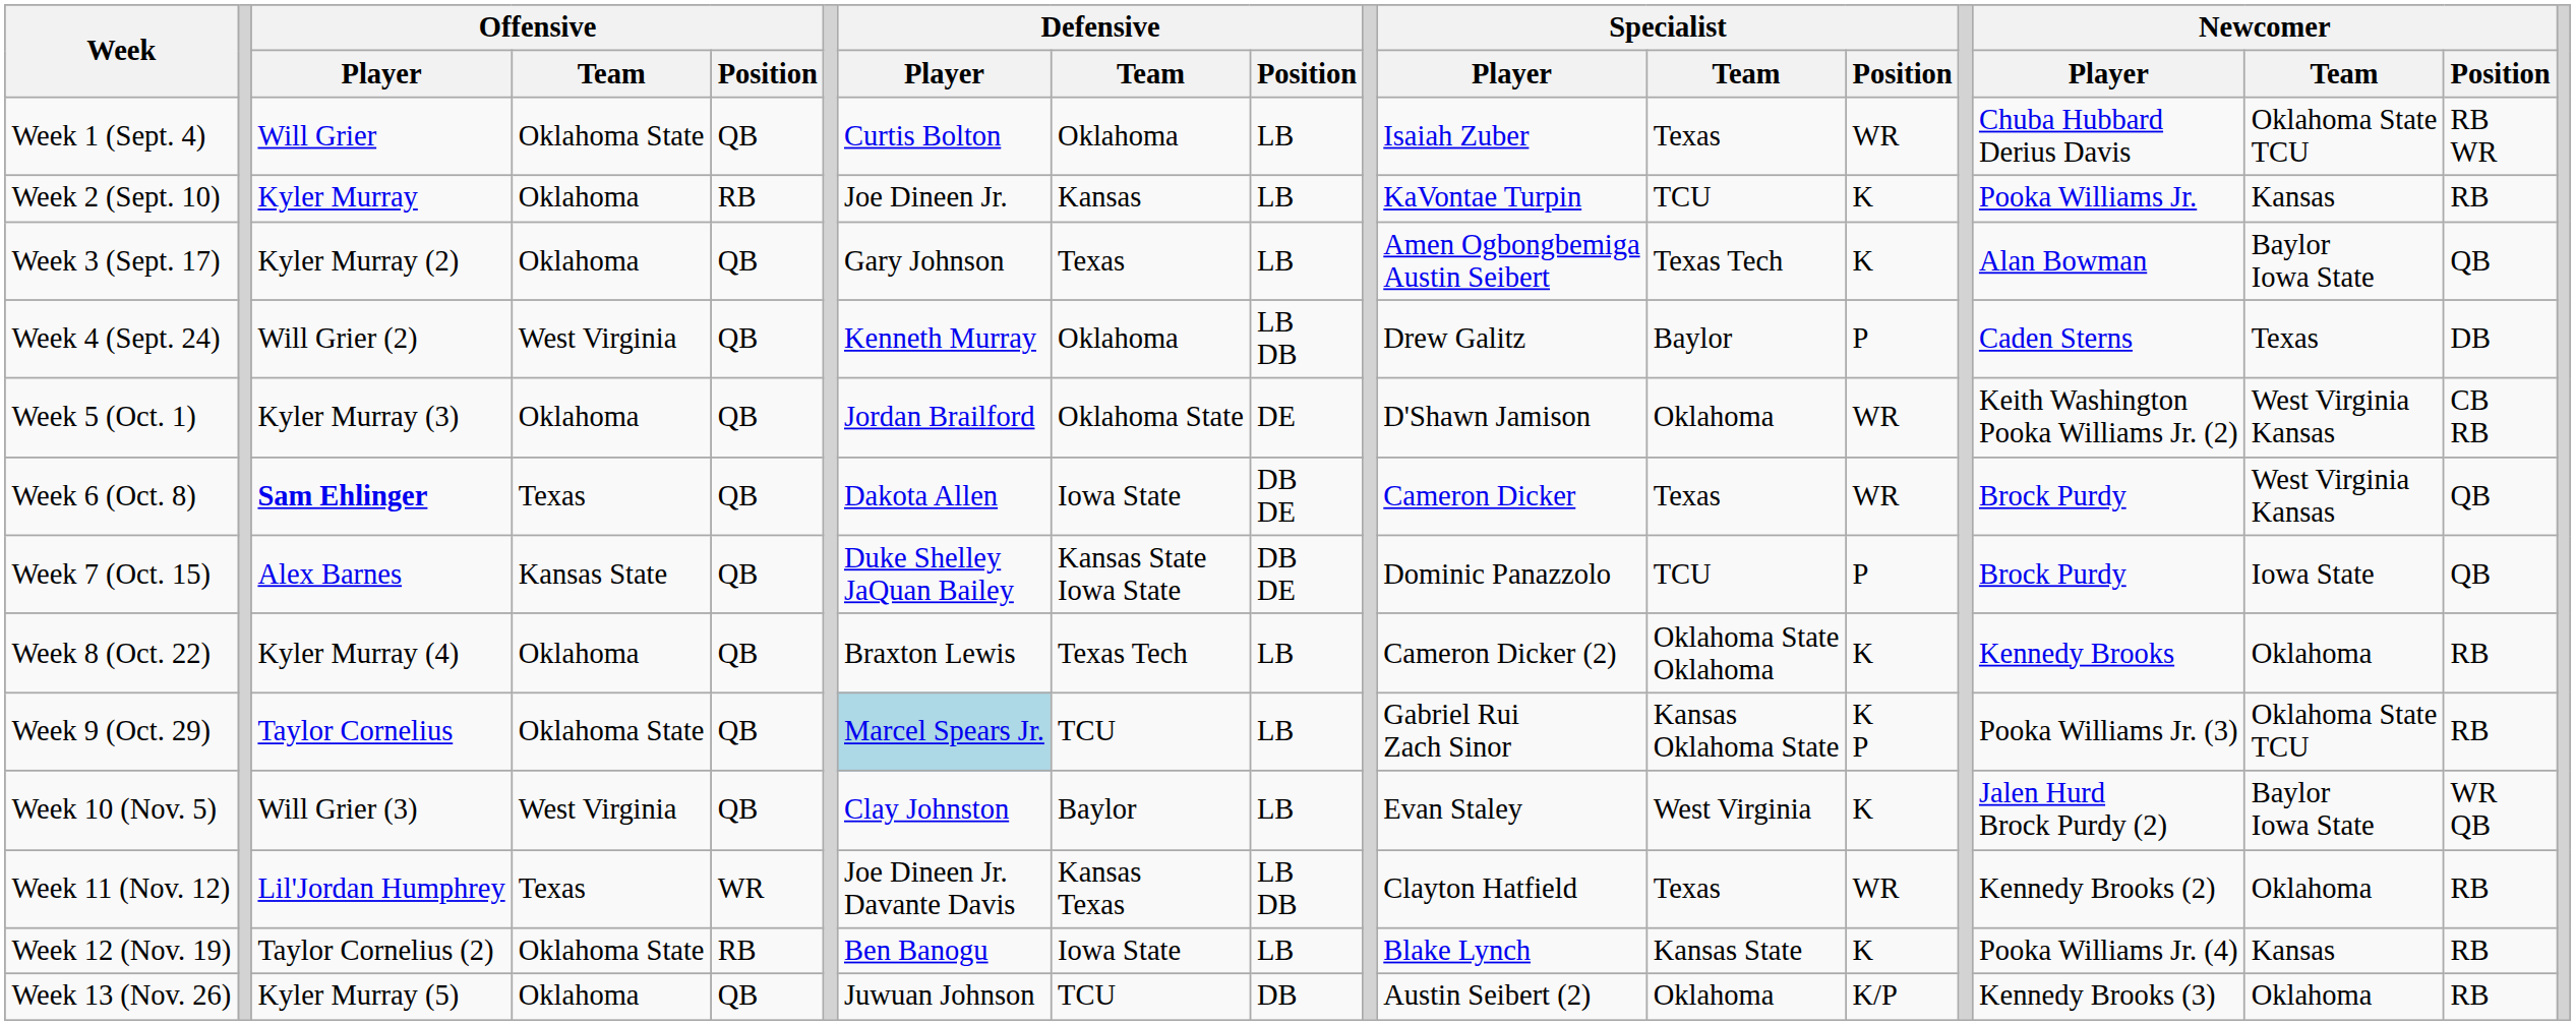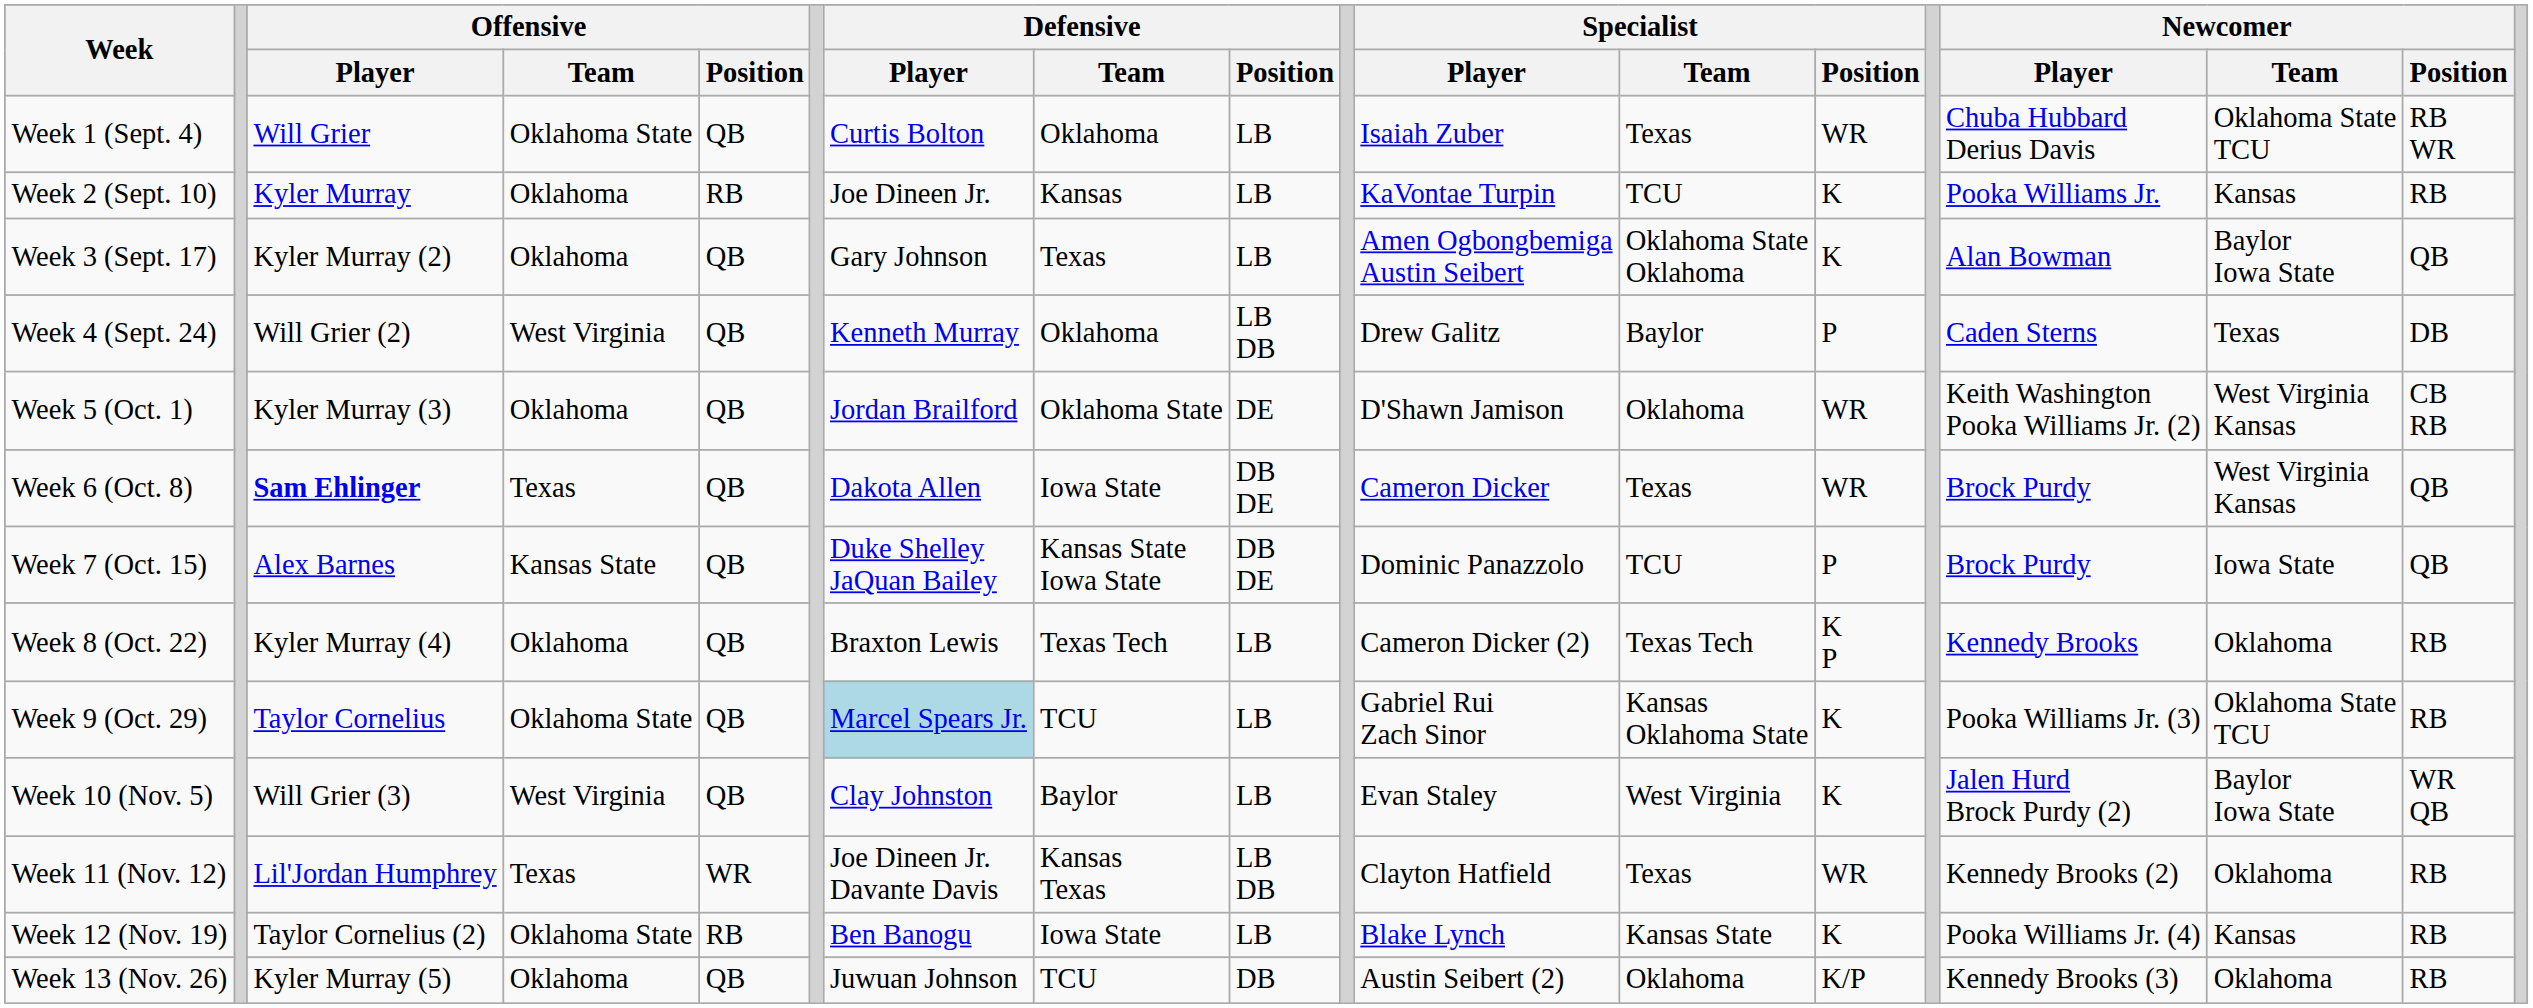 <table class="wikitable" border="1">
 <tr>
 <th rowspan="2">Week</th>
 <th rowSpan="15" style="background-color:lightgrey;"></th>
 <th colspan="3">Offensive</th>
 <th rowSpan="15" style="background-color:lightgrey;"></th>
 <th colspan="3">Defensive</th>
 <th rowSpan="15" style="background-color:lightgrey;"></th>
 <th colspan="3">Specialist</th>
 <th rowSpan="15" style="background-color:lightgrey;"></th>
 <th colspan="3">Newcomer</th>
 <th rowSpan="15" style="background-color:lightgrey;"></th>
 </tr>
 <tr>
 <th>Player</th>
 <th>Team</th>
 <th>Position</th>
 <th>Player</th>
 <th>Team</th>
 <th>Position</th>
 <th>Player</th>
 <th>Team</th>
 <th>Position</th>
 <th>Player</th>
 <th>Team</th>
 <th>Position</th>
 </tr>
 <tr>
 <td>Week 1 (Sept. 4)</td>
 <td><a href='#'>Will Grier</a></td>
 <td>Oklahoma State</td>
 <td>QB</td>
 <td><a href='#'>Curtis Bolton</a></td>
 <td>Oklahoma</td>
 <td>LB</td>
 <td><a href='#'>Isaiah Zuber</a></td>
 <td>Texas</td>
 <td>WR</td>
 <td><a href='#'>Chuba Hubbard</a> <br> Derius Davis</td>
 <td>Oklahoma State <br> TCU</td>
 <td>RB <br> WR</td>
 </tr>
 <tr>
 <td>Week 2 (Sept. 10)</td>
 <td><a href='#'>Kyler Murray</a></td>
 <td>Oklahoma</td>
 <td>RB</td>
 <td>Joe Dineen Jr.</td>
 <td>Kansas</td>
 <td>LB</td>
 <td><a href='#'>KaVontae Turpin</a></td>
 <td>TCU</td>
 <td>K</td>
 <td><a href='#'>Pooka Williams Jr.</a></td>
 <td>Kansas</td>
 <td>RB</td>
 </tr>
 <tr>
 <td>Week 3 (Sept. 17)</td>
 <td>Kyler Murray (2)</td>
 <td>Oklahoma</td>
 <td>QB</td>
 <td>Gary Johnson</td>
 <td>Texas</td>
 <td>LB</td>
 <td><a href='#'>Amen Ogbongbemiga</a> <br> <a href='#'>Austin Seibert</a></td>
-<td>Texas Tech</td>
+<td>Oklahoma State <br> Oklahoma</td>
 <td>K</td>
 <td><a href='#'>Alan Bowman</a></td>
 <td>Baylor <br> Iowa State</td>
 <td>QB</td>
 </tr>
 <tr>
 <td>Week 4 (Sept. 24)</td>
 <td>Will Grier (2)</td>
 <td>West Virginia</td>
 <td>QB</td>
 <td><a href='#'>Kenneth Murray</a></td>
 <td>Oklahoma</td>
 <td>LB <br> DB</td>
 <td>Drew Galitz</td>
 <td>Baylor</td>
 <td>P</td>
 <td><a href='#'>Caden Sterns</a></td>
 <td>Texas</td>
 <td>DB</td>
 </tr>
 <tr>
 <td>Week 5 (Oct. 1)</td>
 <td>Kyler Murray (3)</td>
 <td>Oklahoma</td>
 <td>QB</td>
 <td><a href='#'>Jordan Brailford</a></td>
 <td>Oklahoma State</td>
 <td>DE</td>
 <td>D'Shawn Jamison</td>
 <td>Oklahoma</td>
 <td>WR</td>
 <td>Keith Washington <br> Pooka Williams Jr. (2)</td>
 <td>West Virginia <br> Kansas</td>
 <td>CB <br> RB</td>
 </tr>
 <tr>
 <td>Week 6 (Oct. 8)</td>
 <td><strong><a href='#'>Sam Ehlinger</a></strong></td>
 <td>Texas</td>
 <td>QB</td>
 <td><a href='#'>Dakota Allen</a></td>
 <td>Iowa State</td>
 <td>DB <br> DE</td>
 <td><a href='#'>Cameron Dicker</a></td>
 <td>Texas</td>
 <td>WR</td>
 <td><a href='#'>Brock Purdy</a></td>
 <td>West Virginia <br> Kansas</td>
 <td>QB</td>
 </tr>
 <tr>
 <td>Week 7 (Oct. 15)</td>
 <td><a href='#'>Alex Barnes</a></td>
 <td>Kansas State</td>
 <td>QB</td>
 <td><a href='#'>Duke Shelley</a> <br> <a href='#'>JaQuan Bailey</a></td>
 <td>Kansas State <br> Iowa State</td>
 <td>DB <br> DE</td>
 <td>Dominic Panazzolo</td>
 <td>TCU</td>
 <td>P</td>
 <td><a href='#'>Brock Purdy</a></td>
 <td>Iowa State</td>
 <td>QB</td>
 </tr>
 <tr>
 <td>Week 8 (Oct. 22)</td>
 <td>Kyler Murray (4)</td>
 <td>Oklahoma</td>
 <td>QB</td>
 <td>Braxton Lewis</td>
 <td>Texas Tech</td>
 <td>LB</td>
 <td>Cameron Dicker (2)</td>
-<td>Oklahoma State <br> Oklahoma</td>
-<td>K</td>
+<td>Texas Tech</td>
+<td>K <br> P</td>
 <td><a href='#'>Kennedy Brooks</a></td>
 <td>Oklahoma</td>
 <td>RB</td>
 </tr>
 <tr>
 <td>Week 9 (Oct. 29)</td>
 <td><a href='#'>Taylor Cornelius</a></td>
 <td>Oklahoma State</td>
 <td>QB</td>
 <td style="background: lightblue;"><a href='#'>Marcel Spears Jr.</a></td>
 <td>TCU</td>
 <td>LB</td>
 <td>Gabriel Rui <br> Zach Sinor</td>
 <td>Kansas <br> Oklahoma State</td>
-<td>K <br> P</td>
+<td>K</td>
 <td>Pooka Williams Jr. (3)</td>
 <td>Oklahoma State <br> TCU</td>
 <td>RB</td>
 </tr>
 <tr>
 <td>Week 10 (Nov. 5)</td>
 <td>Will Grier (3)</td>
 <td>West Virginia</td>
 <td>QB</td>
 <td><a href='#'>Clay Johnston</a></td>
 <td>Baylor</td>
 <td>LB</td>
 <td>Evan Staley</td>
 <td>West Virginia</td>
 <td>K</td>
 <td><a href='#'>Jalen Hurd</a> <br> Brock Purdy (2)</td>
 <td>Baylor <br> Iowa State</td>
 <td>WR <br> QB</td>
 </tr>
 <tr>
 <td>Week 11 (Nov. 12)</td>
 <td><a href='#'>Lil'Jordan Humphrey</a></td>
 <td>Texas</td>
 <td>WR</td>
 <td>Joe Dineen Jr. <br> Davante Davis</td>
 <td>Kansas <br> Texas</td>
 <td>LB <br> DB</td>
 <td>Clayton Hatfield</td>
 <td>Texas</td>
 <td>WR</td>
 <td>Kennedy Brooks (2)</td>
 <td>Oklahoma</td>
 <td>RB</td>
 </tr>
 <tr>
 <td>Week 12 (Nov. 19)</td>
 <td>Taylor Cornelius (2)</td>
 <td>Oklahoma State</td>
 <td>RB</td>
 <td><a href='#'>Ben Banogu</a></td>
 <td>Iowa State</td>
 <td>LB</td>
 <td><a href='#'>Blake Lynch</a></td>
 <td>Kansas State</td>
 <td>K</td>
 <td>Pooka Williams Jr. (4)</td>
 <td>Kansas</td>
 <td>RB</td>
 </tr>
 <tr>
 <td>Week 13 (Nov. 26)</td>
 <td>Kyler Murray (5)</td>
 <td>Oklahoma</td>
 <td>QB</td>
 <td>Juwuan Johnson</td>
 <td>TCU</td>
 <td>DB</td>
 <td>Austin Seibert (2)</td>
 <td>Oklahoma</td>
 <td>K/P</td>
 <td>Kennedy Brooks (3)</td>
 <td>Oklahoma</td>
 <td>RB</td>
 </tr>
 <tr>
 </tr>
 </table>
